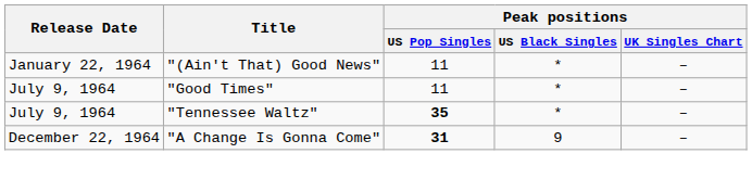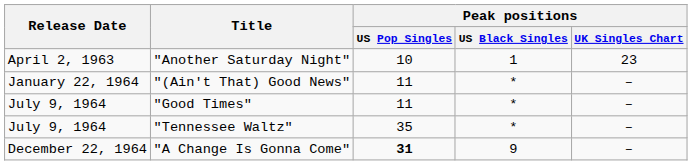 <table class="wikitable">
 <tr>
 <th rowspan="2">Release Date</th>
 <th rowspan="2">Title</th>
 <th colspan="3">Peak positions</th>
 </tr>
 <tr>
 <th><small>US <a href='#'>Pop Singles</a></small></th>
 <th><small>US <a href='#'>Black Singles</a></small></th>
 <th><small><a href='#'>UK Singles Chart</a></small></th>
+</tr>
+<tr>
+<td>April 2, 1963</td>
+<td>"Another Saturday Night"</td>
+<td align="center">10</td>
+<td align="center">1</td>
+<td align="center">23</td>
 </tr>
 <tr>
 <td>January 22, 1964</td>
 <td>"(Ain't That) Good News"</td>
 <td align="center">11</td>
 <td align="center">*</td>
 <td align="center">–</td>
 </tr>
 <tr>
 <td>July 9, 1964</td>
 <td>"Good Times"</td>
 <td align="center">11</td>
 <td align="center">*</td>
 <td align="center">–</td>
 </tr>
 <tr>
 <td>July 9, 1964</td>
 <td>"Tennessee Waltz"</td>
-<td align="center"><strong>35</strong></td>
+<td align="center">35</td>
 <td align="center">*</td>
 <td align="center">–</td>
 </tr>
 <tr>
 <td>December 22, 1964</td>
 <td>"A Change Is Gonna Come"</td>
 <td align="center"><strong>31</strong></td>
 <td align="center">9</td>
 <td align="center">–</td>
 </tr>
 </table>
